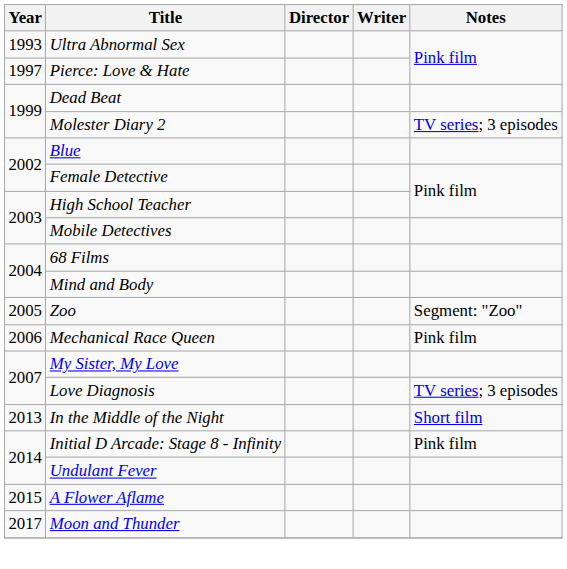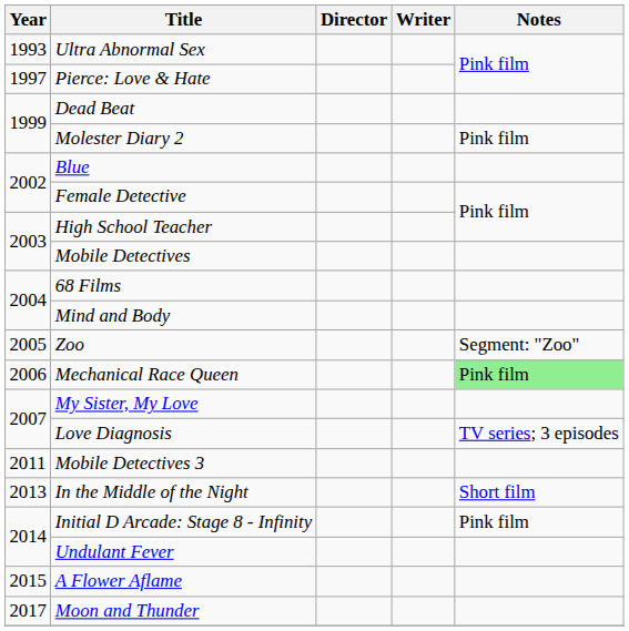 <table class="wikitable">
 <tr>
 <th>Year</th>
 <th>Title</th>
 <th>Director</th>
 <th>Writer</th>
 <th>Notes</th>
 </tr>
 <tr>
 <td>1993</td>
 <td><em>Ultra Abnormal Sex</em></td>
 <td></td>
 <td></td>
 <td rowspan="2"><a href='#'>Pink film</a></td>
 </tr>
 <tr>
 <td>1997</td>
 <td><em>Pierce: Love & Hate</em></td>
 <td></td>
 <td></td>
 </tr>
 <tr>
 <td rowspan="2">1999</td>
 <td><em>Dead Beat</em></td>
 <td></td>
 <td></td>
 <td></td>
 </tr>
 <tr>
 <td><em>Molester Diary 2</em></td>
 <td></td>
 <td></td>
-<td><a href='#'>TV series</a>; 3 episodes</td>
+<td>Pink film</td>
 </tr>
 <tr>
 <td rowspan="2">2002</td>
 <td><em><a href='#'>Blue</a></em></td>
 <td></td>
 <td></td>
 <td></td>
 </tr>
 <tr>
 <td><em>Female Detective</em></td>
 <td></td>
 <td></td>
 <td rowspan="2">Pink film</td>
 </tr>
 <tr>
 <td rowspan="2">2003</td>
 <td><em>High School Teacher</em></td>
 <td></td>
 <td></td>
 </tr>
 <tr>
 <td><em>Mobile Detectives</em></td>
 <td></td>
 <td></td>
 <td></td>
 </tr>
 <tr>
 <td rowspan="2">2004</td>
 <td><em>68 Films</em></td>
 <td></td>
 <td></td>
 <td></td>
 </tr>
 <tr>
 <td><em>Mind and Body</em></td>
 <td></td>
 <td></td>
 <td></td>
 </tr>
 <tr>
 <td>2005</td>
 <td><em>Zoo</em></td>
 <td></td>
 <td></td>
 <td>Segment: "Zoo"</td>
 </tr>
 <tr>
 <td>2006</td>
 <td><em>Mechanical Race Queen</em></td>
 <td></td>
 <td></td>
-<td>Pink film</td>
+<td style="background: lightgreen;">Pink film</td>
 </tr>
 <tr>
 <td rowspan="2">2007</td>
 <td><em><a href='#'>My Sister, My Love</a></em></td>
 <td></td>
 <td></td>
 <td></td>
 </tr>
 <tr>
 <td><em>Love Diagnosis</em></td>
 <td></td>
 <td></td>
 <td><a href='#'>TV series</a>; 3 episodes</td>
+</tr>
+<tr>
+<td>2011</td>
+<td><em>Mobile Detectives 3</em></td>
+<td></td>
+<td></td>
+<td></td>
 </tr>
 <tr>
 <td>2013</td>
 <td><em>In the Middle of the Night</em></td>
 <td></td>
 <td></td>
 <td><a href='#'>Short film</a></td>
 </tr>
 <tr>
 <td rowspan="2">2014</td>
 <td><em>Initial D Arcade: Stage 8 - Infinity</em></td>
 <td></td>
 <td></td>
 <td>Pink film</td>
 </tr>
 <tr>
 <td><em><a href='#'>Undulant Fever</a></em></td>
 <td></td>
 <td></td>
 <td></td>
 </tr>
 <tr>
 <td>2015</td>
 <td><em><a href='#'>A Flower Aflame</a></em></td>
 <td></td>
 <td></td>
 <td></td>
 </tr>
 <tr>
 <td>2017</td>
 <td><em><a href='#'>Moon and Thunder</a></em></td>
 <td></td>
 <td></td>
 <td></td>
 </tr>
 <tr>
 </tr>
 </table>
